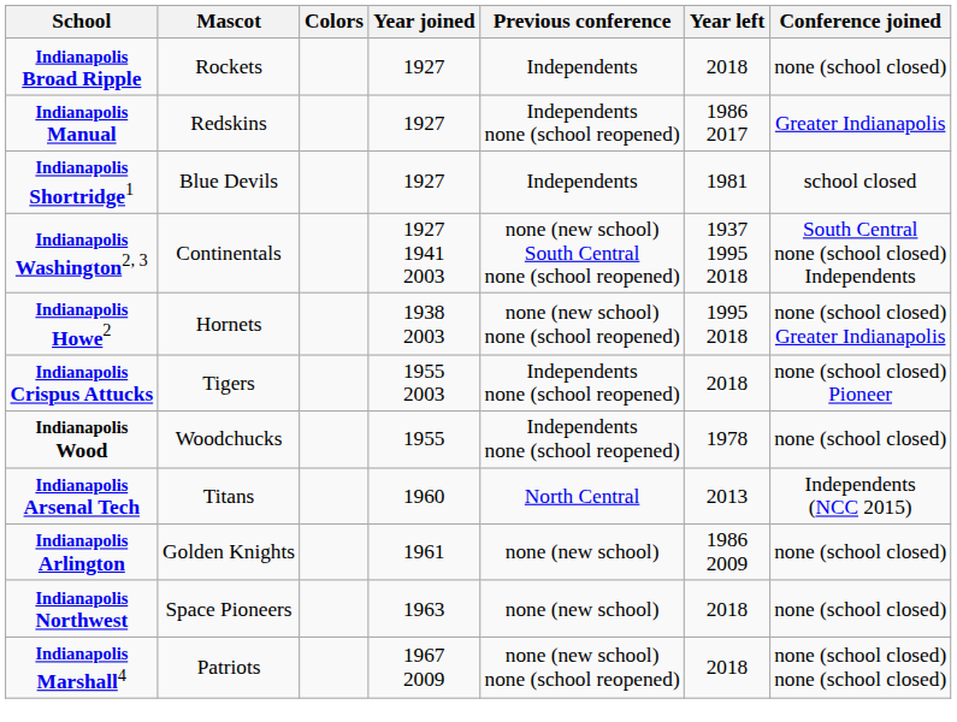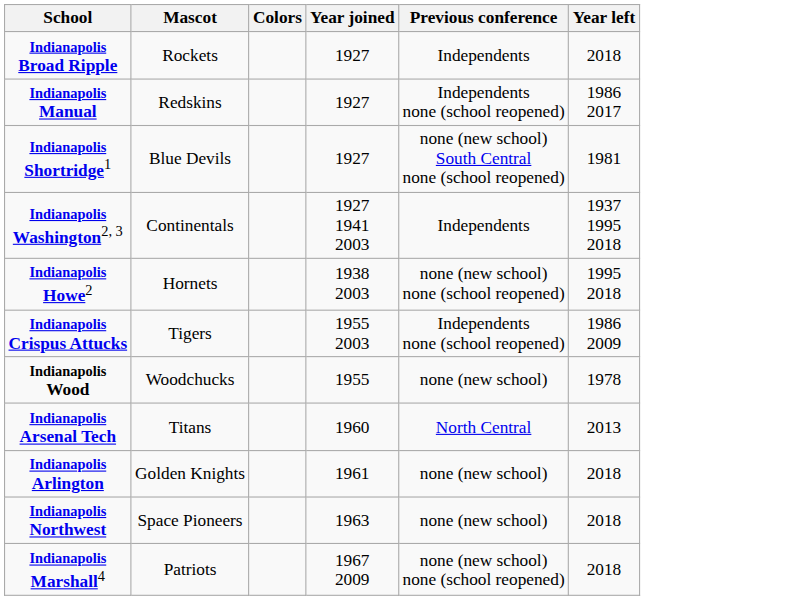 <table class="wikitable" style="text-align:center;">
 <tr>
 <th>School</th>
 <th>Mascot</th>
 <th>Colors</th>
 <th>Year joined</th>
 <th>Previous conference</th>
 <th>Year left</th>
-<th>Conference joined</th>
 </tr>
 <tr>
 <td><strong><a href='#'><small>Indianapolis</small> <br> Broad Ripple</a></strong></td>
 <td>Rockets</td>
 <td> </td>
 <td>1927</td>
 <td>Independents</td>
 <td>2018</td>
-<td>none (school closed)</td>
 </tr>
 <tr>
 <td><strong><a href='#'><small>Indianapolis</small> <br> Manual</a></strong></td>
 <td>Redskins</td>
 <td> </td>
 <td>1927</td>
 <td>Independents<br>none (school reopened)</td>
 <td>1986<br>2017</td>
-<td><a href='#'>Greater Indianapolis</a></td>
 </tr>
 <tr>
 <td><strong><a href='#'><small>Indianapolis</small> <br> Shortridge</a></strong><sup>1</sup></td>
 <td>Blue Devils</td>
 <td> </td>
 <td>1927</td>
-<td>Independents</td>
+<td>none (new school)<br><a href='#'>South Central</a><br>none (school reopened)</td>
 <td>1981</td>
-<td>school closed</td>
 </tr>
 <tr>
 <td><strong><a href='#'><small>Indianapolis</small> <br> Washington</a></strong><sup>2, 3</sup></td>
 <td>Continentals</td>
 <td> </td>
 <td>1927<br>1941<br>2003</td>
-<td>none (new school)<br><a href='#'>South Central</a><br>none (school reopened)</td>
+<td>Independents</td>
 <td>1937<br>1995<br>2018</td>
-<td><a href='#'>South Central</a><br>none (school closed) <br>Independents</td>
 </tr>
 <tr>
 <td><strong><a href='#'><small>Indianapolis</small> <br> Howe</a></strong><sup>2</sup></td>
 <td>Hornets</td>
 <td> </td>
 <td>1938<br>2003</td>
 <td>none (new school)<br>none (school reopened)</td>
 <td>1995<br>2018</td>
-<td>none (school closed)<br><a href='#'>Greater Indianapolis</a></td>
 </tr>
 <tr>
 <td><strong><a href='#'><small>Indianapolis</small> <br> Crispus Attucks</a></strong></td>
 <td>Tigers</td>
 <td> </td>
 <td>1955<br>2003</td>
 <td>Independents<br>none (school reopened)</td>
-<td>2018</td>
-<td>none (school closed)<br><a href='#'>Pioneer</a></td>
+<td>1986<br>2009</td>
 </tr>
 <tr>
 <td><strong><small>Indianapolis</small> <br> Wood</strong></td>
 <td>Woodchucks</td>
 <td> </td>
 <td>1955</td>
-<td>Independents<br>none (school reopened)</td>
+<td>none (new school)</td>
 <td>1978</td>
-<td>none (school closed)</td>
 </tr>
 <tr>
 <td><strong><a href='#'><small>Indianapolis</small> <br> Arsenal Tech</a></strong></td>
 <td>Titans</td>
 <td> </td>
 <td>1960</td>
 <td><a href='#'>North Central</a></td>
 <td>2013</td>
-<td>Independents<br>(<a href='#'>NCC</a> 2015)</td>
 </tr>
 <tr>
 <td><strong><a href='#'><small>Indianapolis</small> <br> Arlington</a></strong></td>
 <td>Golden Knights</td>
 <td> </td>
 <td>1961</td>
 <td>none (new school)</td>
-<td>1986<br>2009</td>
-<td>none (school closed)</td>
+<td>2018</td>
 </tr>
 <tr>
 <td><strong><a href='#'><small>Indianapolis</small> <br> Northwest</a></strong></td>
 <td>Space Pioneers</td>
 <td>  </td>
 <td>1963</td>
 <td>none (new school)</td>
 <td>2018</td>
-<td>none (school closed)</td>
 </tr>
 <tr>
 <td><strong><a href='#'><small>Indianapolis</small> <br> Marshall</a></strong><sup>4</sup></td>
 <td>Patriots</td>
 <td>  </td>
 <td>1967<br>2009</td>
 <td>none (new school)<br>none (school reopened)</td>
 <td>2018</td>
-<td>none (school closed)<br>none (school closed)</td>
 </tr>
 </table>
